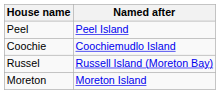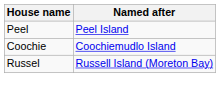 <table class="wikitable">
 <tr>
 <th>House name</th>
 <th>Named after</th>
 </tr>
 <tr style=>
 <td>Peel</td>
 <td><a href='#'>Peel Island</a></td>
 </tr>
 <tr style=>
 <td>Coochie</td>
 <td><a href='#'>Coochiemudlo Island</a></td>
 </tr>
 <tr style=>
 <td>Russel</td>
 <td><a href='#'>Russell Island (Moreton Bay)</a></td>
 </tr>
-<tr style=>
-<td>Moreton</td>
-<td><a href='#'>Moreton Island</a></td>
-</tr>
 </table>
